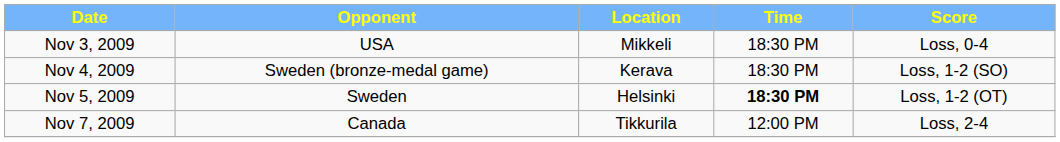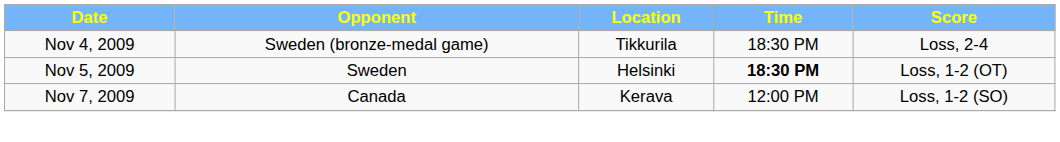 <table class="wikitable" width="80%">
 <tr align="center"  style="background:#74B4FA;color:yellow;">
 <td><strong>Date</strong></td>
 <td><strong>Opponent</strong></td>
 <td><strong>Location</strong></td>
 <td><strong>Time</strong></td>
 <td><strong>Score</strong></td>
 </tr>
 <tr align="center" bgcolor="">
-<td>Nov 3, 2009</td>
-<td>USA</td>
-<td>Mikkeli</td>
-<td>18:30 PM</td>
-<td>Loss, 0-4</td>
-</tr>
-<tr align="center" bgcolor="">
 <td>Nov 4, 2009</td>
 <td>Sweden (bronze-medal game)</td>
-<td>Kerava</td>
+<td>Tikkurila</td>
 <td>18:30 PM</td>
-<td>Loss, 1-2 (SO)</td>
+<td>Loss, 2-4</td>
 </tr>
 <tr align="center" bgcolor="">
 <td>Nov 5, 2009</td>
 <td>Sweden</td>
 <td>Helsinki</td>
 <td><strong>18:30 PM</strong></td>
 <td>Loss, 1-2 (OT)</td>
 </tr>
 <tr align="center" bgcolor="">
 <td>Nov 7, 2009</td>
 <td>Canada</td>
-<td>Tikkurila</td>
+<td>Kerava</td>
 <td>12:00 PM</td>
-<td>Loss, 2-4</td>
+<td>Loss, 1-2 (SO)</td>
 </tr>
 <tr align="center" bgcolor="">
 </tr>
 </table>
